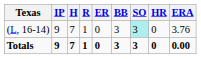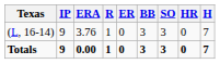 <table class="wikitable sortable">
 <tr>
 <th>Texas</th>
 <th><a href='#'>IP</a></th>
-<th><a href='#'>H</a></th>
+<th><a href='#'>ERA</a></th>
 <th><a href='#'>R</a></th>
 <th><a href='#'>ER</a></th>
 <th><a href='#'>BB</a></th>
 <th><a href='#'>SO</a></th>
 <th><a href='#'>HR</a></th>
-<th><a href='#'>ERA</a></th>
+<th><a href='#'>H</a></th>
 </tr>
 <tr>
 <td> (<a href='#'>L</a>, 16-14)</td>
 <td>9</td>
-<td>7</td>
+<td>3.76</td>
 <td>1</td>
 <td>0</td>
 <td>3</td>
-<td style="background: paleturquoise;">3</td>
+<td>3</td>
 <td>0</td>
-<td>3.76</td>
+<td>7</td>
 </tr>
 <tr class="sortbottom">
 <td><strong>Totals</strong></td>
 <td><strong>9</strong></td>
-<td><strong>7</strong></td>
+<td><strong>0.00</strong></td>
 <td><strong>1</strong></td>
 <td><strong>0</strong></td>
 <td><strong>3</strong></td>
 <td><strong>3</strong></td>
 <td><strong>0</strong></td>
-<td><strong>0.00</strong></td>
+<td><strong>7</strong></td>
 </tr>
 </table>
